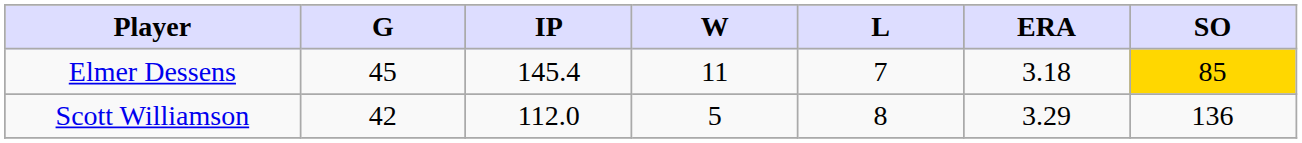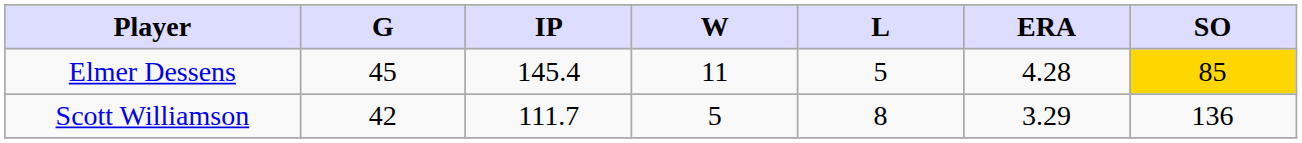 <table class="wikitable sortable">
 <tr>
 <th style="background:#ddf; width:16%;">Player</th>
 <th style="background:#ddf; width:9%;">G</th>
 <th style="background:#ddf; width:9%;">IP</th>
 <th style="background:#ddf; width:9%;">W</th>
 <th style="background:#ddf; width:9%;">L</th>
 <th style="background:#ddf; width:9%;">ERA</th>
 <th style="background:#ddf; width:9%;">SO</th>
 </tr>
 <tr style="text-align:center;">
 <td><a href='#'>Elmer Dessens</a></td>
 <td>45</td>
 <td>145.4</td>
 <td>11</td>
-<td>7</td>
-<td>3.18</td>
+<td>5</td>
+<td>4.28</td>
 <td style="background: gold;">85</td>
 </tr>
 <tr align=center>
 <td><a href='#'>Scott Williamson</a></td>
 <td>42</td>
-<td>112.0</td>
+<td>111.7</td>
 <td>5</td>
 <td>8</td>
 <td>3.29</td>
 <td>136</td>
 </tr>
 </table>
